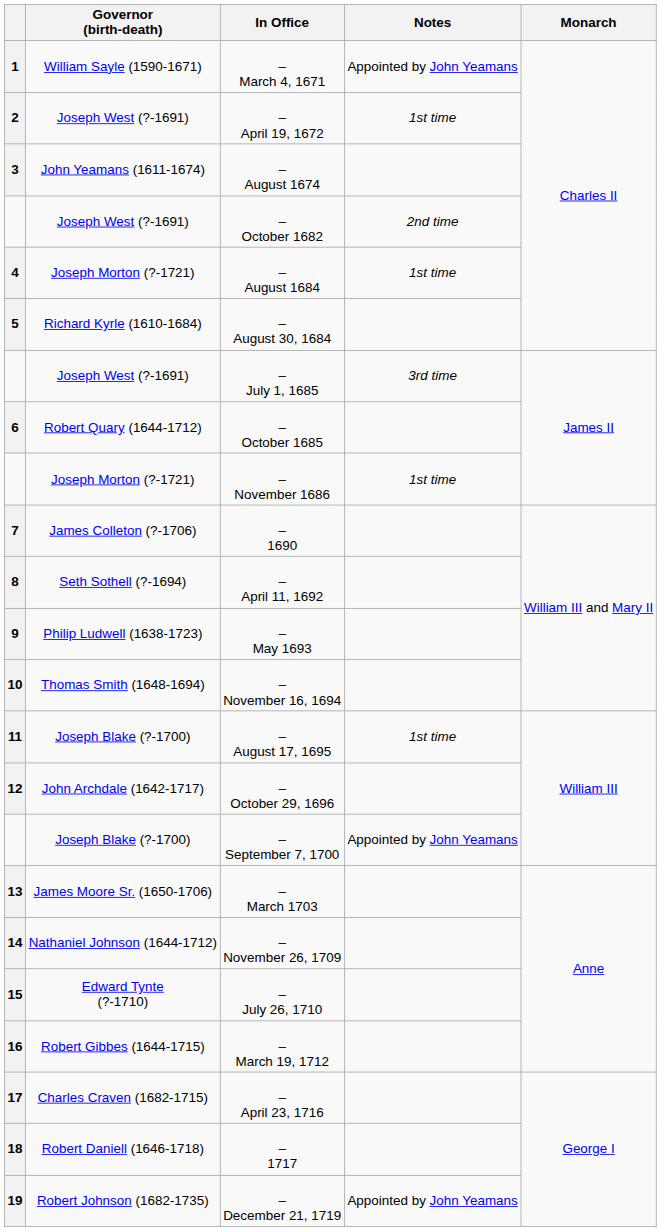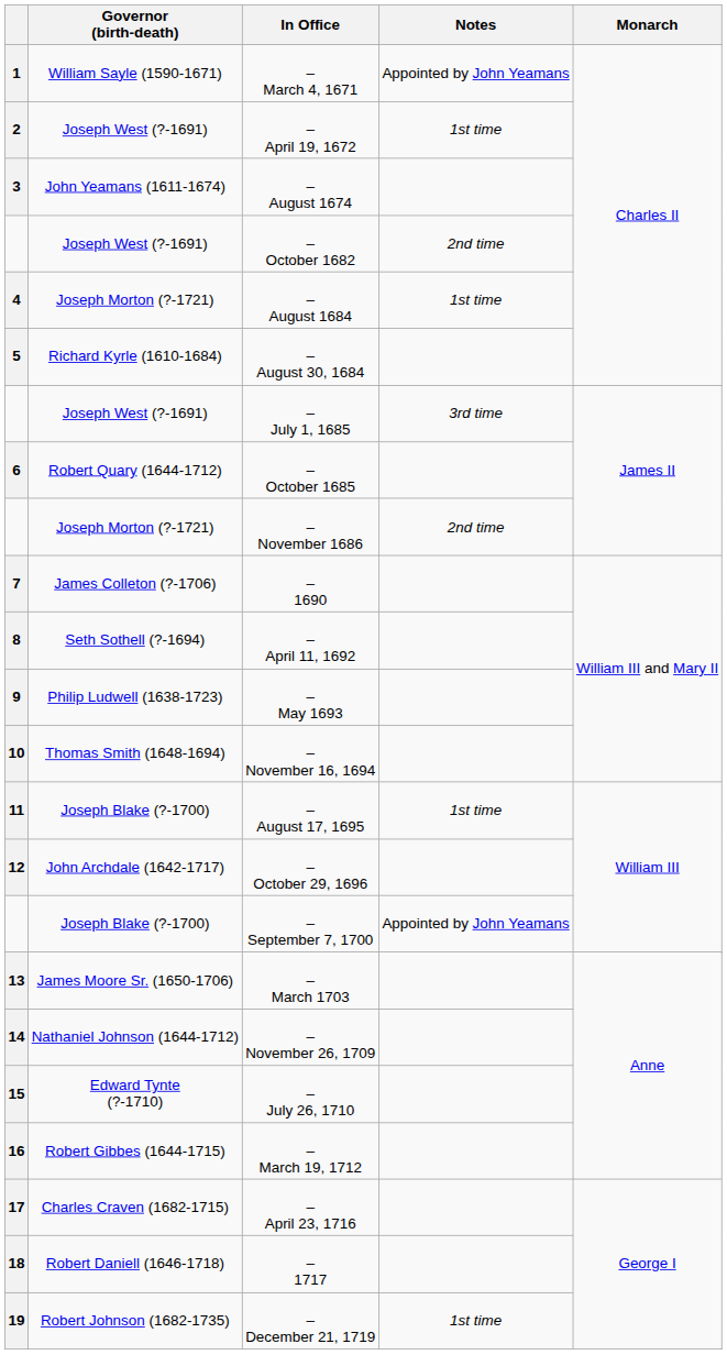 <table class="wikitable sortable" style="text-align: center;">
 <tr>
 <th scope="col" data-sort-type="number"></th>
 <th>Governor<br>(birth-death)</th>
 <th>In Office</th>
 <th>Notes</th>
 <th>Monarch</th>
 </tr>
 <tr>
 <th>1</th>
 <td><a href='#'>William Sayle</a> (1590-1671)</td>
 <td><br>–<br>March 4, 1671</td>
 <td>Appointed by <a href='#'>John Yeamans</a></td>
 <td rowspan="7"><a href='#'>Charles II</a></td>
 </tr>
 <tr>
 <th>2</th>
 <td><a href='#'>Joseph West</a> (?-1691)</td>
 <td><br>–<br>April 19, 1672</td>
 <td><em>1st time</em></td>
 </tr>
 <tr>
 <th>3</th>
 <td><a href='#'>John Yeamans</a> (1611-1674)</td>
 <td><br>–<br>August 1674</td>
 <td></td>
 </tr>
 <tr>
 <td></td>
 <td><a href='#'>Joseph West</a> (?-1691)</td>
 <td><br>–<br>October 1682</td>
 <td><em>2nd time</em></td>
 </tr>
 <tr>
 <th>4</th>
 <td><a href='#'>Joseph Morton</a> (?-1721)</td>
 <td><br>–<br>August 1684</td>
 <td><em>1st time</em></td>
 </tr>
 <tr>
 <th>5</th>
 <td><a href='#'>Richard Kyrle</a> (1610-1684)</td>
 <td><br>–<br>August 30, 1684</td>
 <td></td>
 </tr>
 <tr>
 <td rowspan="2"></td>
 <td rowspan="2"><a href='#'>Joseph West</a> (?-1691)</td>
 <td rowspan="2"><br>–<br>July 1, 1685</td>
 <td rowspan="2"><em>3rd time</em></td>
 </tr>
 <tr>
 <td rowspan="4"><a href='#'>James II</a></td>
 </tr>
 <tr>
 <th>6</th>
 <td><a href='#'>Robert Quary</a> (1644-1712)</td>
 <td><br>–<br>October 1685</td>
 <td></td>
 </tr>
 <tr>
 <td></td>
 <td><a href='#'>Joseph Morton</a> (?-1721)</td>
 <td><br>–<br>November 1686</td>
-<td><em>1st time</em></td>
+<td><em>2nd time</em></td>
 </tr>
 <tr>
 <th rowspan="2">7</th>
 <td rowspan="2"><a href='#'>James Colleton</a> (?-1706)</td>
 <td rowspan="2"><br>–<br>1690</td>
 <td rowspan="2"></td>
 </tr>
 <tr>
 <td rowspan="4"><a href='#'>William III</a> and <a href='#'>Mary II</a></td>
 </tr>
 <tr>
 <th>8</th>
 <td><a href='#'>Seth Sothell</a> (?-1694)</td>
 <td><br>–<br>April 11, 1692</td>
 <td></td>
 </tr>
 <tr>
 <th>9</th>
 <td><a href='#'>Philip Ludwell</a> (1638-1723)</td>
 <td><br>–<br>May 1693</td>
 <td></td>
 </tr>
 <tr>
 <th>10</th>
 <td><a href='#'>Thomas Smith</a> (1648-1694)</td>
 <td><br>–<br>November 16, 1694</td>
 <td></td>
 </tr>
 <tr>
 <th>11</th>
 <td><a href='#'>Joseph Blake</a> (?-1700)</td>
 <td><br>–<br>August 17, 1695</td>
 <td><em>1st time</em></td>
 <td rowspan="4"><a href='#'>William III</a></td>
 </tr>
 <tr>
 <th>12</th>
 <td><a href='#'>John Archdale</a> (1642-1717)</td>
 <td><br>–<br>October 29, 1696</td>
 <td></td>
 </tr>
 <tr>
 <td></td>
 <td><a href='#'>Joseph Blake</a> (?-1700)</td>
 <td><br>–<br>September 7, 1700</td>
 <td>Appointed by <a href='#'>John Yeamans</a></td>
 </tr>
 <tr>
 <th rowspan="2">13</th>
 <td rowspan="2"><a href='#'>James Moore Sr.</a> (1650-1706)</td>
 <td rowspan="2"><br>–<br>March 1703</td>
 <td rowspan="2"></td>
 </tr>
 <tr>
 <td rowspan="5"><a href='#'>Anne</a></td>
 </tr>
 <tr>
 <th>14</th>
 <td><a href='#'>Nathaniel Johnson</a> (1644-1712)</td>
 <td><br>–<br>November 26, 1709</td>
 <td></td>
 </tr>
 <tr>
 <th>15</th>
 <td><a href='#'>Edward Tynte</a><br>(?-1710)</td>
 <td><br>–<br>July 26, 1710</td>
 <td></td>
 </tr>
 <tr>
 <th>16</th>
 <td><a href='#'>Robert Gibbes</a> (1644-1715)</td>
 <td><br>–<br>March 19, 1712</td>
 <td></td>
 </tr>
 <tr>
 <th rowspan="2">17</th>
 <td rowspan="2"><a href='#'>Charles Craven</a> (1682-1715)</td>
 <td rowspan="2"><br>–<br>April 23, 1716</td>
 <td rowspan="2"></td>
 </tr>
 <tr>
 <td rowspan="3"><a href='#'>George I</a></td>
 </tr>
 <tr>
 <th>18</th>
 <td><a href='#'>Robert Daniell</a> (1646-1718)</td>
 <td><br>–<br>1717</td>
 <td></td>
 </tr>
 <tr>
 <th>19</th>
 <td><a href='#'>Robert Johnson</a> (1682-1735)</td>
 <td><br>–<br>December 21, 1719</td>
-<td>Appointed by <a href='#'>John Yeamans</a></td>
+<td><em>1st time</em></td>
 </tr>
 </table>
